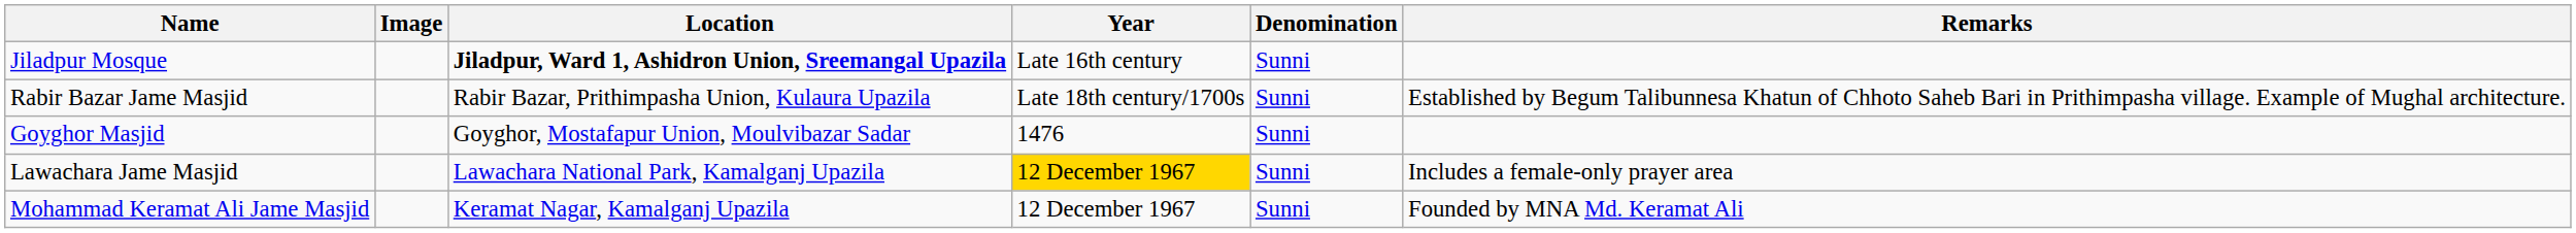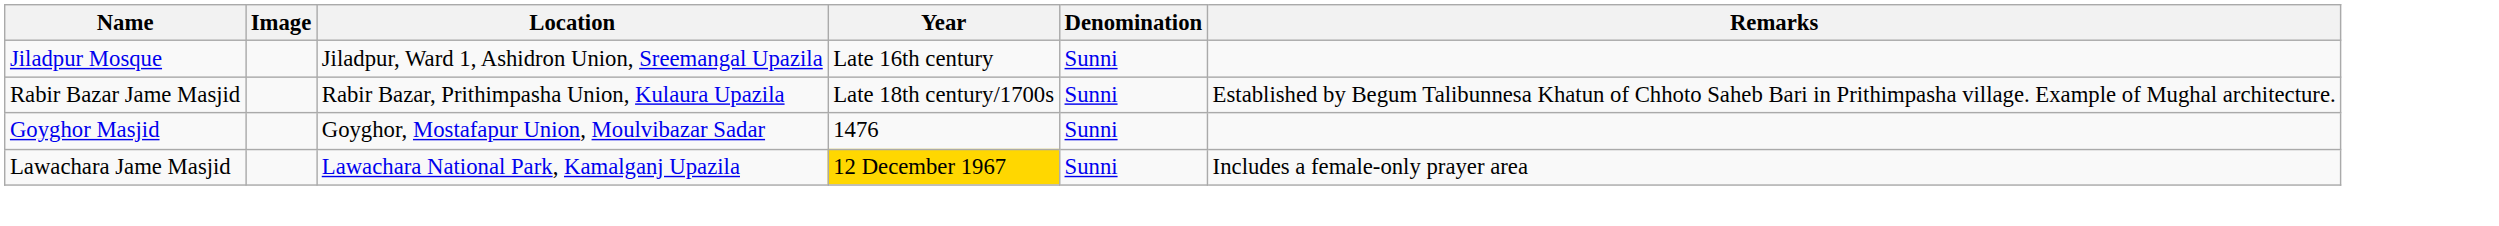 <table class="wikitable sortable">
 <tr>
 <th>Name</th>
 <th align=center class=unsortable>Image</th>
 <th>Location</th>
 <th>Year</th>
 <th>Denomination</th>
 <th align=left class=unsortable>Remarks</th>
 </tr>
 <tr valign=top>
 <td><a href='#'>Jiladpur Mosque</a></td>
 <td></td>
-<td><strong>Jiladpur, Ward 1, Ashidron Union, <a href='#'>Sreemangal Upazila</a></strong></td>
+<td>Jiladpur, Ward 1, Ashidron Union, <a href='#'>Sreemangal Upazila</a></td>
 <td>Late 16th century</td>
 <td><a href='#'>Sunni</a></td>
 <td></td>
 </tr>
 <tr valign=top>
 <td>Rabir Bazar Jame Masjid</td>
 <td></td>
 <td>Rabir Bazar, Prithimpasha Union, <a href='#'>Kulaura Upazila</a></td>
 <td>Late 18th century/1700s</td>
 <td><a href='#'>Sunni</a></td>
 <td>Established by Begum Talibunnesa Khatun of Chhoto Saheb Bari in Prithimpasha village. Example of Mughal architecture.</td>
 </tr>
 <tr valign=top>
 <td><a href='#'>Goyghor Masjid</a></td>
 <td></td>
 <td>Goyghor, <a href='#'>Mostafapur Union</a>, <a href='#'>Moulvibazar Sadar</a></td>
 <td>1476</td>
 <td><a href='#'>Sunni</a></td>
 <td></td>
 </tr>
 <tr valign=top>
 <td>Lawachara Jame Masjid</td>
 <td></td>
 <td><a href='#'>Lawachara National Park</a>, <a href='#'>Kamalganj Upazila</a></td>
 <td style="background: gold;">12 December 1967</td>
 <td><a href='#'>Sunni</a></td>
 <td>Includes a female-only prayer area</td>
 </tr>
-<tr valign=top>
-<td><a href='#'>Mohammad Keramat Ali Jame Masjid</a></td>
-<td></td>
-<td><a href='#'>Keramat Nagar</a>, <a href='#'>Kamalganj Upazila</a></td>
-<td>12 December 1967</td>
-<td><a href='#'>Sunni</a></td>
-<td>Founded by MNA <a href='#'>Md. Keramat Ali</a></td>
-</tr>
 </table>
